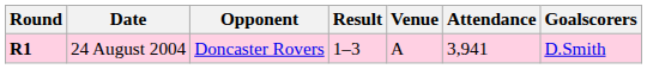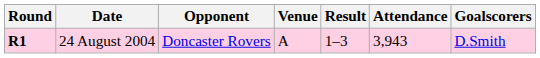 <table class="wikitable">
 <tr>
 <th>Round</th>
 <th>Date</th>
 <th>Opponent</th>
+<th>Venue</th>
 <th>Result</th>
-<th>Venue</th>
 <th>Attendance</th>
 <th>Goalscorers</th>
 </tr>
 <tr style="background-color: #ffd0e3;">
 <td><strong>R1</strong></td>
 <td>24 August 2004</td>
 <td><a href='#'>Doncaster Rovers</a></td>
+<td>A</td>
 <td>1–3</td>
-<td>A</td>
-<td>3,941</td>
+<td>3,943</td>
 <td><a href='#'>D.Smith</a></td>
 </tr>
 </table>
